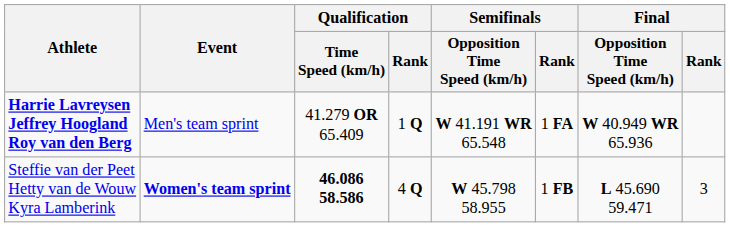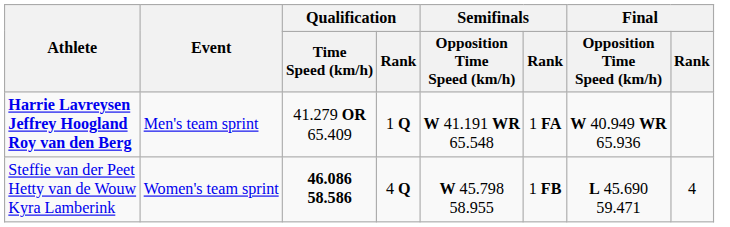 <table class=wikitable style=font-size:90%;text-align:center>
 <tr>
 <th rowspan=2>Athlete</th>
 <th rowspan=2>Event</th>
 <th colspan=2>Qualification</th>
 <th colspan=2>Semifinals</th>
 <th colspan=2>Final</th>
 </tr>
 <tr style=font-size:95%>
 <th>Time<br>Speed (km/h)</th>
 <th>Rank</th>
 <th>Opposition<br>Time<br>Speed (km/h)</th>
 <th>Rank</th>
 <th>Opposition<br>Time<br>Speed (km/h)</th>
 <th>Rank</th>
 </tr>
 <tr>
 <td align=left><strong><a href='#'>Harrie Lavreysen</a><br><a href='#'>Jeffrey Hoogland</a><br><a href='#'>Roy van den Berg</a></strong></td>
 <td align=left><a href='#'>Men's team sprint</a></td>
 <td>41.279 <strong>OR</strong><br>65.409</td>
 <td>1 <strong>Q</strong></td>
 <td><br><strong>W</strong> 41.191 <strong>WR</strong><br>65.548</td>
 <td>1 <strong>FA</strong></td>
 <td><br><strong>W</strong> 40.949 <strong>WR</strong><br>65.936</td>
 <td></td>
 </tr>
 <tr>
 <td align=left><a href='#'>Steffie van der Peet</a><br><a href='#'>Hetty van de Wouw</a><br><a href='#'>Kyra Lamberink</a></td>
-<td align=left><strong><a href='#'>Women's team sprint</a></strong></td>
+<td align=left><a href='#'>Women's team sprint</a></td>
 <td><strong>46.086<br>58.586</strong></td>
 <td>4 <strong>Q</strong></td>
 <td><br><strong>W</strong> 45.798<br>58.955</td>
 <td>1 <strong>FB</strong></td>
 <td><br><strong>L</strong> 45.690<br>59.471</td>
-<td>3</td>
+<td>4</td>
 </tr>
 </table>
